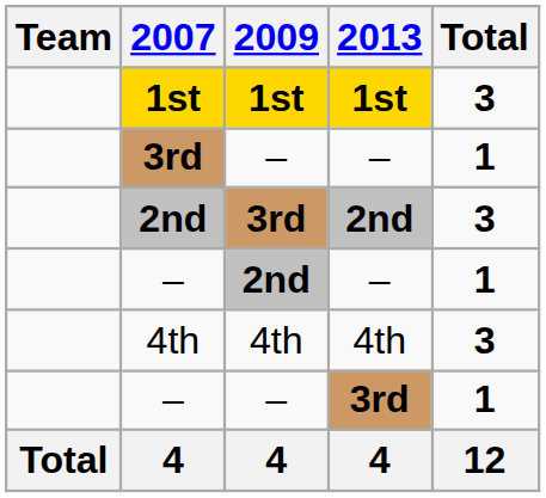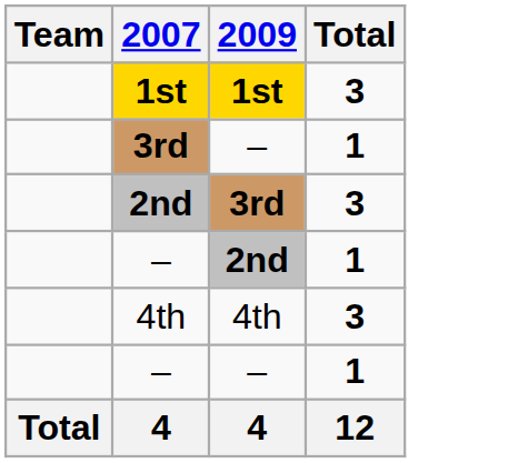 <table class=wikitable style="text-align:center; font-size:90%">
 <tr>
 <th>Team</th>
 <th><a href='#'>2007</a></th>
 <th><a href='#'>2009</a></th>
-<th><a href='#'>2013</a></th>
 <th>Total</th>
 </tr>
 <tr>
 <td align=left></td>
-<td bgcolor=gold><strong>1st</strong></td>
 <td bgcolor=gold><strong>1st</strong></td>
 <td bgcolor=gold><strong>1st</strong></td>
 <td><strong>3</strong></td>
 </tr>
 <tr>
 <td align=left></td>
 <td bgcolor=#cc9966><strong>3rd</strong></td>
 <td>–</td>
-<td>–</td>
 <td><strong>1</strong></td>
 </tr>
 <tr>
 <td align=left></td>
 <td bgcolor=silver><strong>2nd</strong></td>
 <td bgcolor=#cc9966><strong>3rd</strong></td>
-<td bgcolor=silver><strong>2nd</strong></td>
 <td><strong>3</strong></td>
 </tr>
 <tr>
 <td align=left></td>
 <td>–</td>
 <td bgcolor=silver><strong>2nd</strong></td>
-<td>–</td>
 <td><strong>1</strong></td>
 </tr>
 <tr>
 <td align=left></td>
-<td>4th</td>
 <td>4th</td>
 <td>4th</td>
 <td><strong>3</strong></td>
 </tr>
 <tr>
 <td align=left></td>
 <td>–</td>
 <td>–</td>
-<td bgcolor=#cc9966><strong>3rd</strong></td>
 <td><strong>1</strong></td>
 </tr>
 <tr>
 <th>Total</th>
 <th>4</th>
 <th>4</th>
-<th>4</th>
 <th>12</th>
 </tr>
 </table>
